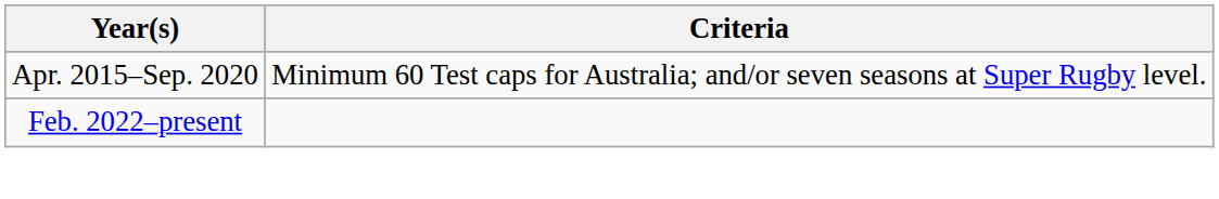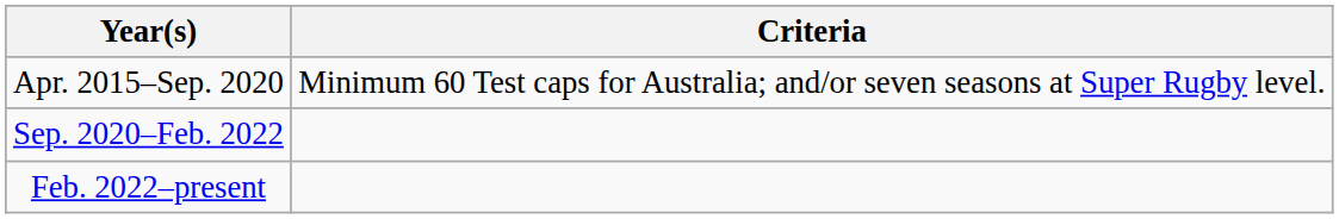 <table class="wikitable floatright" style="text-align:center; font-size: 97%">
 <tr>
 <th>Year(s)</th>
 <th>Criteria</th>
 </tr>
 <tr>
 <td>Apr. 2015–Sep. 2020</td>
 <td>Minimum 60 Test caps for Australia; and/or seven seasons at <a href='#'>Super Rugby</a> level.</td>
 </tr>
 <tr>
+<td><a href='#'>Sep. 2020–Feb. 2022</a></td>
+<td></td>
+</tr>
+<tr>
 <td><a href='#'>Feb. 2022–present</a></td>
 <td></td>
 </tr>
 </table>
